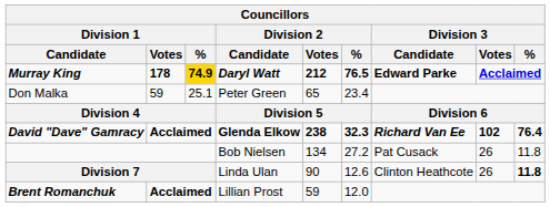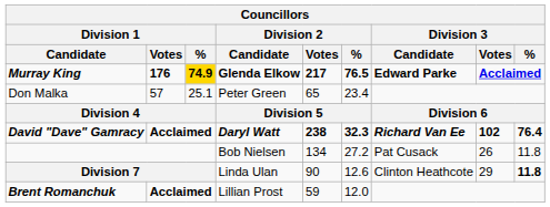 <table class="wikitable collapsible collapsed" align="right">
 <tr>
 <th colspan=9>Councillors</th>
 </tr>
 <tr>
 <th colspan=3>Division 1</th>
 <th colspan=3>Division 2</th>
 <th colspan=3>Division 3</th>
 </tr>
 <tr>
 <th>Candidate</th>
 <th>Votes</th>
 <th>%</th>
 <th>Candidate</th>
 <th>Votes</th>
 <th>%</th>
 <th>Candidate</th>
 <th>Votes</th>
 <th>%</th>
 </tr>
 <tr>
 <td><strong><em>Murray King</em></strong></td>
-<td><strong>178</strong></td>
+<td><strong>176</strong></td>
 <td style="background: gold;"><strong>74.9</strong></td>
-<td><strong><em>Daryl Watt</em></strong></td>
-<td><strong>212</strong></td>
+<td><strong>Glenda Elkow</strong></td>
+<td><strong>217</strong></td>
 <td><strong>76.5</strong></td>
 <td><strong>Edward Parke</strong></td>
 <td colspan=2><strong><a href='#'>Acclaimed</a></strong></td>
 </tr>
 <tr>
 <td>Don Malka</td>
-<td>59</td>
+<td>57</td>
 <td>25.1</td>
 <td>Peter Green</td>
 <td>65</td>
 <td>23.4</td>
 </tr>
 <tr>
 <th colspan=3>Division 4</th>
 <th colspan=3>Division 5</th>
 <th colspan=3>Division 6</th>
 </tr>
 <tr>
 <td><strong><em>David "Dave" Gamracy</em></strong></td>
 <td colspan=2><strong>Acclaimed</strong></td>
-<td><strong>Glenda Elkow</strong></td>
+<td><strong><em>Daryl Watt</em></strong></td>
 <td><strong>238</strong></td>
 <td><strong>32.3</strong></td>
 <td><strong><em>Richard Van Ee</em></strong></td>
 <td><strong>102</strong></td>
 <td><strong>76.4</strong></td>
 </tr>
 <tr>
 <td colspan=3></td>
 <td>Bob Nielsen</td>
 <td>134</td>
 <td>27.2</td>
 <td>Pat Cusack</td>
 <td>26</td>
 <td>11.8</td>
 </tr>
 <tr>
 <th colspan=3>Division 7</th>
 <td>Linda Ulan</td>
 <td>90</td>
 <td>12.6</td>
 <td>Clinton Heathcote</td>
-<td>26</td>
+<td>29</td>
 <td><strong>11.8</strong></td>
 </tr>
 <tr>
 <td><strong><em>Brent Romanchuk</em></strong></td>
 <td colspan=2><strong>Acclaimed</strong></td>
 <td>Lillian Prost</td>
 <td>59</td>
 <td>12.0</td>
 </tr>
 </table>
